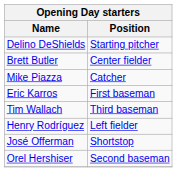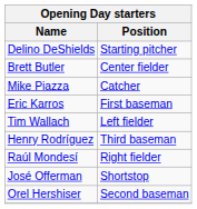 <table class="wikitable" style="text-align:left">
 <tr>
 <th colspan="2">Opening Day starters</th>
 </tr>
 <tr>
 <th>Name</th>
 <th>Position</th>
 </tr>
 <tr>
 <td><a href='#'>Delino DeShields</a></td>
 <td><a href='#'>Starting pitcher</a></td>
 </tr>
 <tr>
 <td><a href='#'>Brett Butler</a></td>
 <td><a href='#'>Center fielder</a></td>
 </tr>
 <tr>
 <td><a href='#'>Mike Piazza</a></td>
 <td><a href='#'>Catcher</a></td>
 </tr>
 <tr>
 <td><a href='#'>Eric Karros</a></td>
 <td><a href='#'>First baseman</a></td>
 </tr>
 <tr>
 <td><a href='#'>Tim Wallach</a></td>
+<td><a href='#'>Left fielder</a></td>
+</tr>
+<tr>
+<td><a href='#'>Henry Rodríguez</a></td>
 <td><a href='#'>Third baseman</a></td>
 </tr>
 <tr>
-<td><a href='#'>Henry Rodríguez</a></td>
-<td><a href='#'>Left fielder</a></td>
+<td><a href='#'>Raúl Mondesí</a></td>
+<td><a href='#'>Right fielder</a></td>
 </tr>
 <tr>
 <td><a href='#'>José Offerman</a></td>
 <td><a href='#'>Shortstop</a></td>
 </tr>
 <tr>
 <td><a href='#'>Orel Hershiser</a></td>
 <td><a href='#'>Second baseman</a></td>
 </tr>
 <tr>
 </tr>
 </table>
